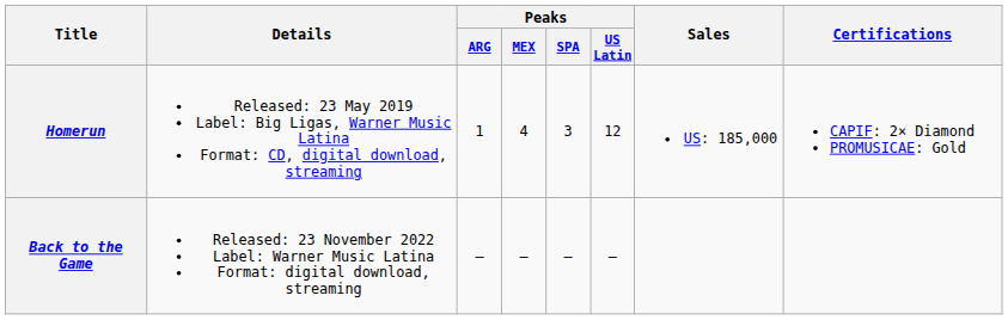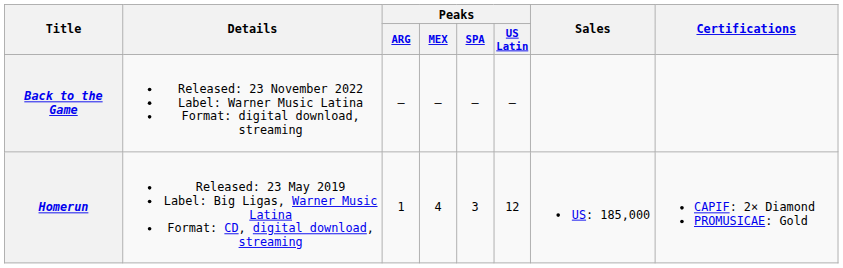 <table class="wikitable plainrowheaders" style="text-align:center">
 <tr>
 <th scope="col" rowspan="2" style="width:9.5em">Title</th>
 <th scope="col" rowspan="2" style="width:21.5em">Details</th>
 <th scope="col" colspan="4">Peaks</th>
 <th scope="col" rowspan="2" style="width:10em">Sales</th>
 <th scope="col" rowspan="2" style="width:15em"><a href='#'>Certifications</a></th>
 </tr>
 <tr>
 <th scope="col" style="width:3em;font-size:90%"><a href='#'>ARG</a><br></th>
 <th scope="col" style="width:3em;font-size:90%"><a href='#'>MEX</a><br></th>
 <th scope="col" style="width:3em;font-size:90%"><a href='#'>SPA</a><br></th>
 <th scope="col" style="width:3em;font-size:90%"><a href='#'>US<br>Latin</a><br></th>
 </tr>
 <tr>
+<th scope="row"><em><a href='#'>Back to the Game</a></em></th>
+<td><br><ul><li>Released: 23 November 2022</li><li>Label: Warner Music Latina</li><li>Format: digital download, streaming</li></ul></td>
+<td>—</td>
+<td>—</td>
+<td>—</td>
+<td>—</td>
+<td></td>
+<td></td>
+</tr>
+<tr>
 <th scope="row"><em><a href='#'>Homerun</a></em></th>
 <td><br><ul><li>Released: 23 May 2019</li><li>Label: Big Ligas, <a href='#'>Warner Music Latina</a></li><li>Format: <a href='#'>CD</a>, <a href='#'>digital download</a>, <a href='#'>streaming</a></li></ul></td>
 <td>1</td>
 <td>4</td>
 <td>3</td>
 <td>12</td>
 <td><br><ul><li><a href='#'>US</a>: 185,000</li></ul></td>
 <td style="text-align:left"><br><ul><li><a href='#'>CAPIF</a>: 2× Diamond</li><li><a href='#'>PROMUSICAE</a>: Gold</li></ul></td>
 </tr>
-<tr>
-<th scope="row"><em><a href='#'>Back to the Game</a></em></th>
-<td><br><ul><li>Released: 23 November 2022</li><li>Label: Warner Music Latina</li><li>Format: digital download, streaming</li></ul></td>
-<td>—</td>
-<td>—</td>
-<td>—</td>
-<td>—</td>
-<td></td>
-<td></td>
-</tr>
 </table>
